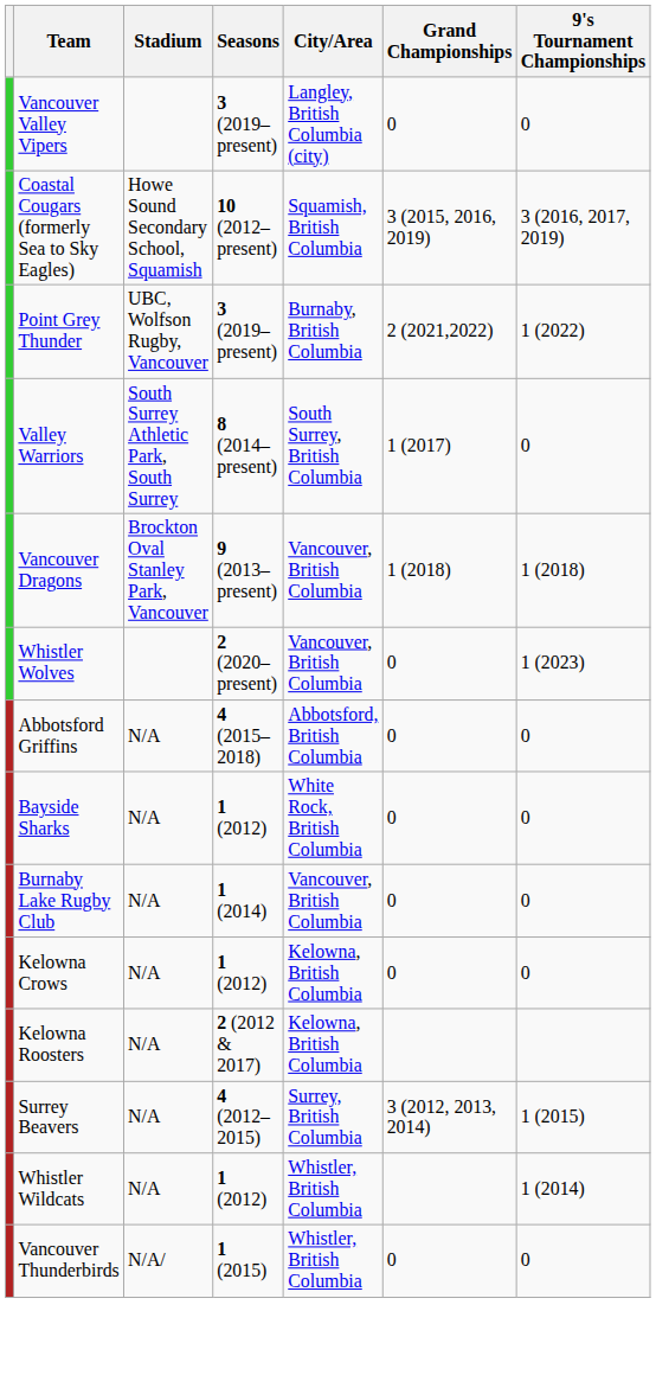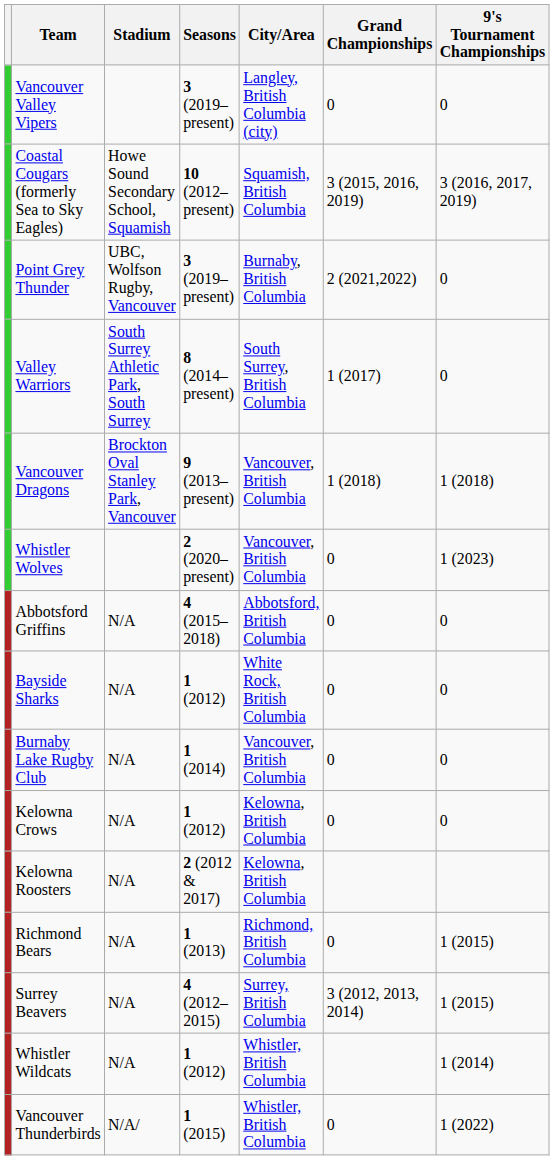 <table style="width:75%;" class="wikitable sortable">
 <tr>
 <th style="width:15px;" class="unsortable"></th>
 <th>Team</th>
 <th>Stadium</th>
 <th>Seasons</th>
 <th>City/Area</th>
 <th>Grand Championships</th>
 <th>9's Tournament Championships</th>
 </tr>
 <tr>
 <td style="background:#32CD32;"></td>
 <td> <a href='#'>Vancouver Valley Vipers</a></td>
 <td></td>
 <td><strong>3</strong> (2019–present)</td>
 <td><a href='#'>Langley, British Columbia (city)</a></td>
 <td>0</td>
 <td>0</td>
 </tr>
 <tr>
 <td style="background:#32CD32;"></td>
 <td> <a href='#'>Coastal Cougars</a> (formerly Sea to Sky Eagles)</td>
 <td>Howe Sound Secondary School, <a href='#'>Squamish</a></td>
 <td><strong>10</strong> (2012–present)</td>
 <td><a href='#'>Squamish, British Columbia</a></td>
 <td>3 (2015, 2016, 2019)</td>
 <td>3 (2016, 2017, 2019)</td>
 </tr>
 <tr>
 <td style="background:#32CD32;"></td>
 <td> <a href='#'>Point Grey Thunder</a></td>
 <td>UBC, Wolfson Rugby, <a href='#'>Vancouver</a></td>
 <td><strong>3</strong> (2019–present)</td>
 <td><a href='#'>Burnaby</a>, <a href='#'>British Columbia</a></td>
 <td>2 (2021,2022)</td>
-<td>1 (2022)</td>
+<td>0</td>
 </tr>
 <tr>
 <td style="background:#32CD32;"></td>
 <td> <a href='#'>Valley Warriors</a></td>
 <td><a href='#'>South Surrey Athletic Park</a>, <a href='#'>South Surrey</a></td>
 <td><strong>8</strong> (2014–present)</td>
 <td><a href='#'>South Surrey</a>, <a href='#'>British Columbia</a></td>
 <td>1 (2017)</td>
 <td>0</td>
 </tr>
 <tr>
 <td style="background:#32CD32;"></td>
 <td> <a href='#'>Vancouver Dragons</a></td>
 <td><a href='#'>Brockton Oval Stanley Park</a>, <a href='#'>Vancouver</a></td>
 <td><strong>9</strong> (2013–present)</td>
 <td><a href='#'>Vancouver</a>, <a href='#'>British Columbia</a></td>
 <td>1 (2018)</td>
 <td>1 (2018)</td>
 </tr>
 <tr>
 <td style="background:#32CD32;"></td>
 <td><a href='#'>Whistler Wolves</a></td>
 <td></td>
 <td><strong>2</strong> (2020–present)</td>
 <td><a href='#'>Vancouver</a>, <a href='#'>British Columbia</a></td>
 <td>0</td>
 <td>1 (2023)</td>
 </tr>
 <tr>
 <td style="background:#B22222;"></td>
 <td>Abbotsford Griffins</td>
 <td>N/A</td>
 <td><strong>4</strong> (2015–2018)</td>
 <td><a href='#'>Abbotsford, British Columbia</a></td>
 <td>0</td>
 <td>0</td>
 </tr>
 <tr>
 <td style="background:#B22222;"></td>
 <td><a href='#'>Bayside Sharks</a></td>
 <td>N/A</td>
 <td><strong>1</strong> (2012)</td>
 <td><a href='#'>White Rock, British Columbia</a></td>
 <td>0</td>
 <td>0</td>
 </tr>
 <tr>
 <td style="background:#B22222;"></td>
 <td><a href='#'>Burnaby Lake Rugby Club</a></td>
 <td>N/A</td>
 <td><strong>1</strong> (2014)</td>
 <td><a href='#'>Vancouver</a>, <a href='#'>British Columbia</a></td>
 <td>0</td>
 <td>0</td>
 </tr>
 <tr>
 <td style="background:#B22222;"></td>
 <td>Kelowna Crows</td>
 <td>N/A</td>
 <td><strong>1</strong> (2012)</td>
 <td><a href='#'>Kelowna</a>, <a href='#'>British Columbia</a></td>
 <td>0</td>
 <td>0</td>
 </tr>
 <tr>
 <td style="background:#B22222;"></td>
 <td>Kelowna Roosters</td>
 <td>N/A</td>
 <td><strong>2</strong> (2012 & 2017)</td>
 <td><a href='#'>Kelowna</a>, <a href='#'>British Columbia</a></td>
 <td></td>
 <td></td>
 </tr>
 <tr>
 <td style="background:#B22222;"></td>
+<td>Richmond Bears</td>
+<td>N/A</td>
+<td><strong>1</strong> (2013)</td>
+<td><a href='#'>Richmond, British Columbia</a></td>
+<td>0</td>
+<td>1 (2015)</td>
+</tr>
+<tr>
+<td style="background:#B22222;"></td>
 <td>Surrey Beavers</td>
 <td>N/A</td>
 <td><strong>4</strong> (2012–2015)</td>
 <td><a href='#'>Surrey, British Columbia</a></td>
 <td>3 (2012, 2013, 2014)</td>
 <td>1 (2015)</td>
 </tr>
 <tr>
 <td style="background:#B22222;"></td>
 <td>Whistler Wildcats</td>
 <td>N/A</td>
 <td><strong>1</strong> (2012)</td>
 <td><a href='#'>Whistler, British Columbia</a></td>
 <td></td>
 <td>1 (2014)</td>
 </tr>
 <tr>
 <td style="background:#B22222;"></td>
 <td>Vancouver Thunderbirds</td>
 <td>N/A/</td>
 <td><strong>1</strong> (2015)</td>
 <td><a href='#'>Whistler, British Columbia</a></td>
 <td>0</td>
-<td>0</td>
+<td>1 (2022)</td>
 </tr>
 </table>
